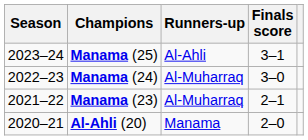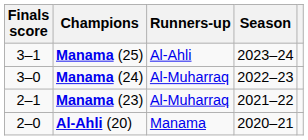 <table class="wikitable">
 <tr>
-<th>Season</th>
+<th>Finals<br>score</th>
 <th>Champions</th>
 <th>Runners-up</th>
-<th>Finals<br>score</th>
+<th>Season</th>
 <th></th>
 </tr>
 <tr>
-<td align="center">2023–24</td>
+<td align="center">3–1</td>
 <td><strong><a href='#'>Manama</a></strong> (25)</td>
 <td><a href='#'>Al-Ahli</a></td>
-<td align="center">3–1</td>
+<td align="center">2023–24</td>
 <td align="center"></td>
 </tr>
 <tr>
-<td align=center>2022–23</td>
+<td align=center>3–0</td>
 <td><strong><a href='#'>Manama</a></strong> (24)</td>
 <td><a href='#'>Al-Muharraq</a></td>
-<td align=center>3–0</td>
+<td align=center>2022–23</td>
 <td align=center></td>
 </tr>
 <tr>
-<td align=center>2021–22</td>
+<td align=center>2–1</td>
 <td><strong><a href='#'>Manama</a></strong> (23)</td>
 <td><a href='#'>Al-Muharraq</a></td>
-<td align=center>2–1</td>
+<td align=center>2021–22</td>
 <td align=center></td>
 </tr>
 <tr>
-<td align=center>2020–21</td>
+<td align=center>2–0</td>
 <td><strong><a href='#'>Al-Ahli</a></strong> (20)</td>
 <td><a href='#'>Manama</a></td>
-<td align=center>2–0</td>
+<td align=center>2020–21</td>
 <td align=center></td>
 </tr>
 </table>
